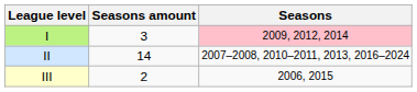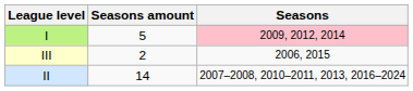 <table class="wikitable" style="text-align:center;font-size:90%">
 <tr>
 <th>League level</th>
 <th>Seasons amount</th>
 <th>Seasons</th>
 </tr>
 <tr>
 <td bgcolor="#bcf282">I</td>
-<td>3</td>
+<td>5</td>
 <td style="background: pink; font-size:85%">2009, 2012, 2014</td>
+</tr>
+<tr>
+<td bgcolor="#ffffcc">III</td>
+<td>2</td>
+<td style="font-size:85%">2006, 2015</td>
 </tr>
 <tr>
 <td bgcolor="#d0e7ff">II</td>
 <td>14</td>
 <td style="font-size:85%">2007–2008, 2010–2011, 2013, 2016–2024</td>
 </tr>
-<tr>
-<td bgcolor="#ffffcc">III</td>
-<td>2</td>
-<td style="font-size:85%">2006, 2015</td>
-</tr>
 </table>
